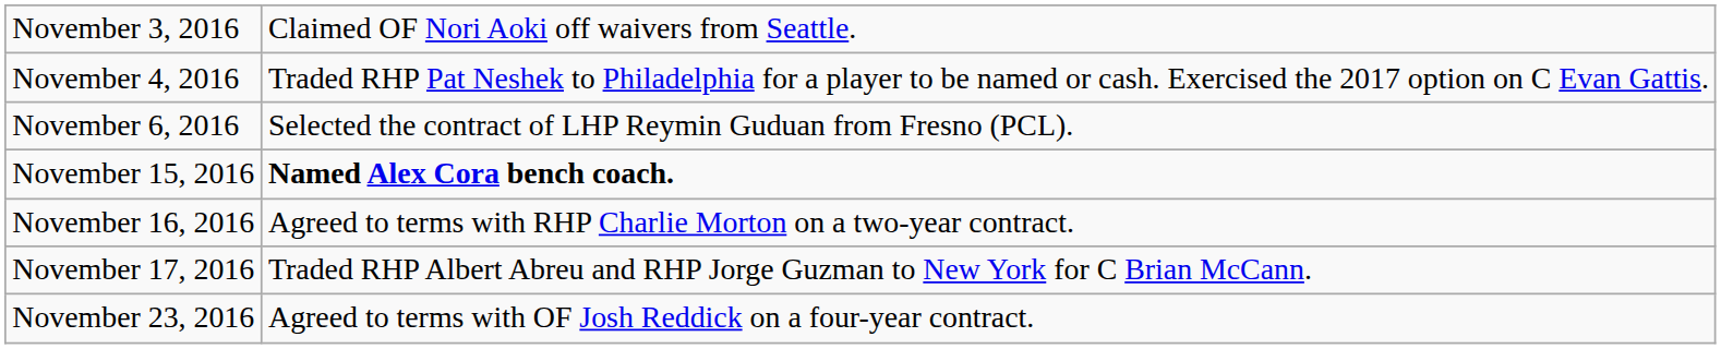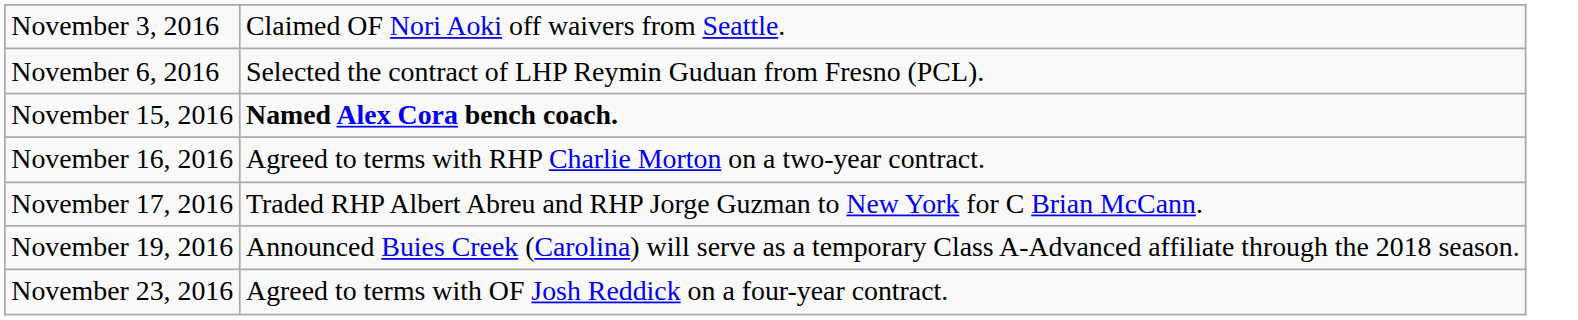 <table class="wikitable">
 <tr>
 <td>November 3, 2016</td>
 <td>Claimed OF <a href='#'>Nori Aoki</a> off waivers from <a href='#'>Seattle</a>.</td>
-</tr>
-<tr>
-<td>November 4, 2016</td>
-<td>Traded RHP <a href='#'>Pat Neshek</a> to <a href='#'>Philadelphia</a> for a player to be named or cash. Exercised the 2017 option on C <a href='#'>Evan Gattis</a>.</td>
 </tr>
 <tr>
 <td>November 6, 2016</td>
 <td>Selected the contract of LHP Reymin Guduan from Fresno (PCL).</td>
 </tr>
 <tr>
 <td>November 15, 2016</td>
 <td><strong>Named <a href='#'>Alex Cora</a> bench coach.</strong></td>
 </tr>
 <tr>
 <td>November 16, 2016</td>
 <td>Agreed to terms with RHP <a href='#'>Charlie Morton</a> on a two-year contract.</td>
 </tr>
 <tr>
 <td>November 17, 2016</td>
 <td>Traded RHP Albert Abreu and RHP Jorge Guzman to <a href='#'>New York</a> for C <a href='#'>Brian McCann</a>.</td>
 </tr>
 <tr>
+<td>November 19, 2016</td>
+<td>Announced <a href='#'>Buies Creek</a> (<a href='#'>Carolina</a>) will serve as a temporary Class A-Advanced affiliate through the 2018 season.</td>
+</tr>
+<tr>
 <td>November 23, 2016</td>
 <td>Agreed to terms with OF <a href='#'>Josh Reddick</a> on a four-year contract.</td>
 </tr>
 </table>
